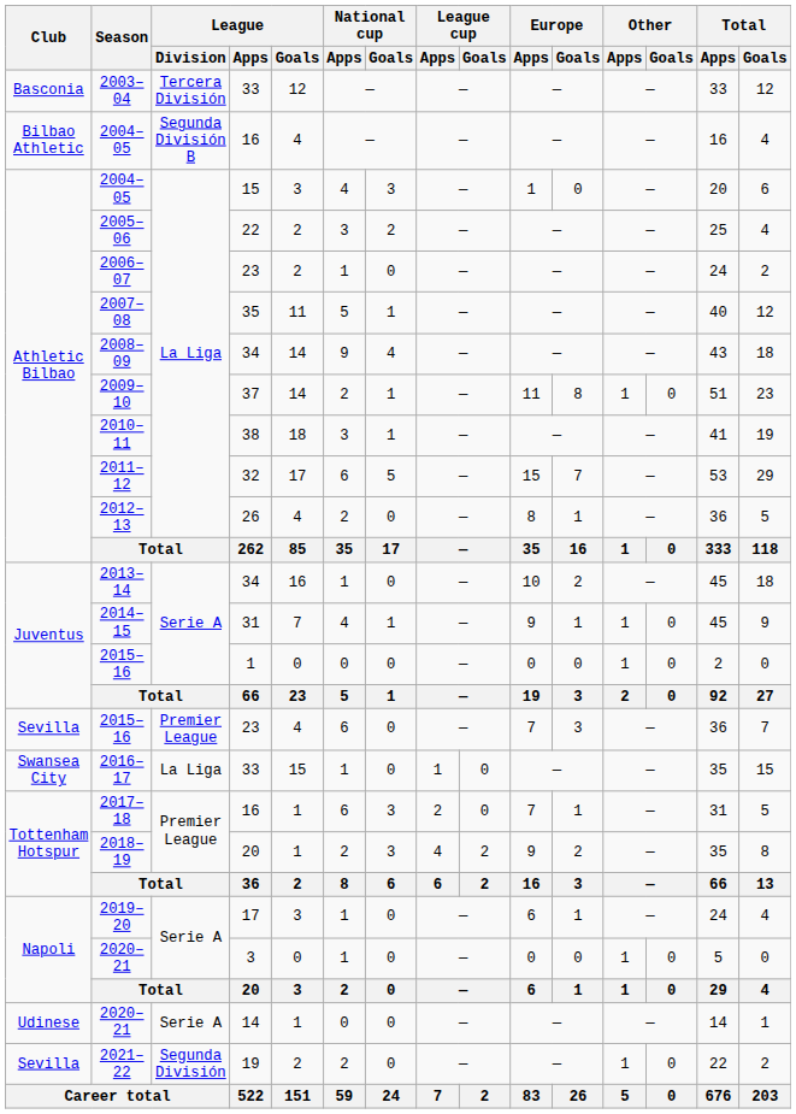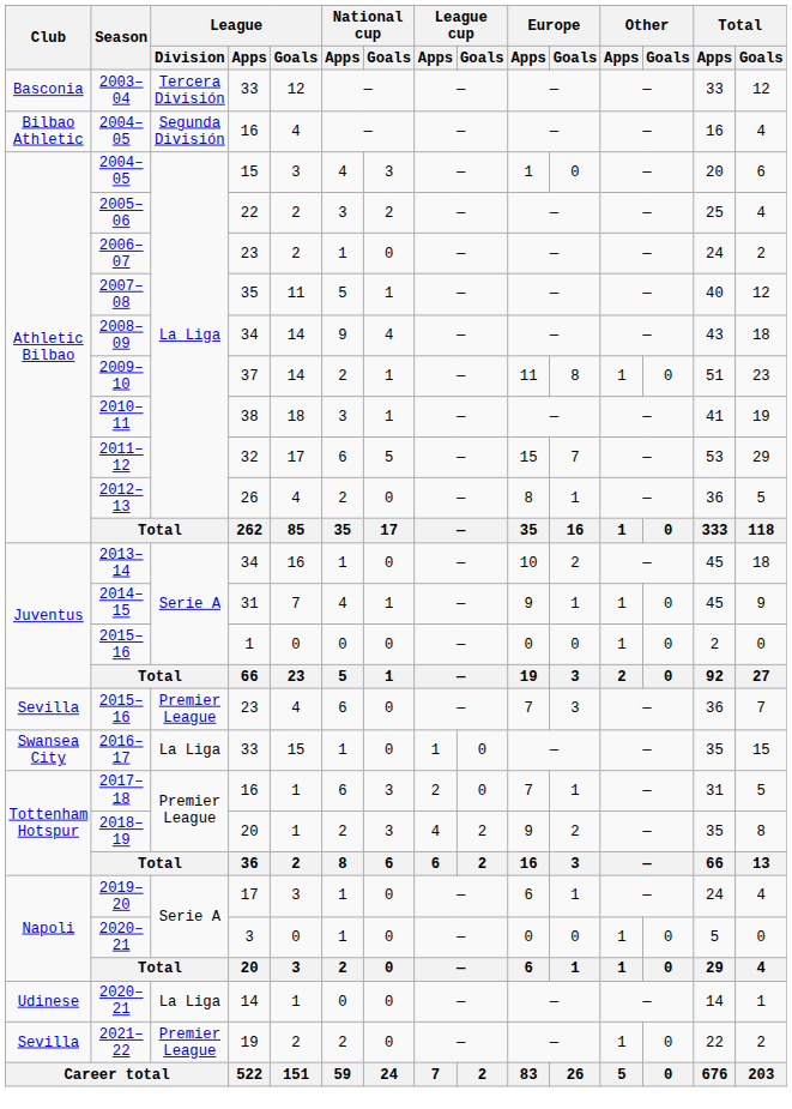 <table class="wikitable" style="text-align: center">
 <tr>
 <th rowspan="2">Club</th>
 <th rowspan="2">Season</th>
 <th colspan="3">League</th>
 <th colspan="2">National cup</th>
 <th colspan="2">League cup</th>
 <th colspan="2">Europe</th>
 <th colspan="2">Other</th>
 <th colspan="2">Total</th>
 </tr>
 <tr>
 <th>Division</th>
 <th>Apps</th>
 <th>Goals</th>
 <th>Apps</th>
 <th>Goals</th>
 <th>Apps</th>
 <th>Goals</th>
 <th>Apps</th>
 <th>Goals</th>
 <th>Apps</th>
 <th>Goals</th>
 <th>Apps</th>
 <th>Goals</th>
 </tr>
 <tr>
 <td><a href='#'>Basconia</a></td>
 <td><a href='#'>2003–04</a></td>
 <td><a href='#'>Tercera División</a></td>
 <td>33</td>
 <td>12</td>
 <td colspan="2">—</td>
 <td colspan="2">—</td>
 <td colspan="2">—</td>
 <td colspan="2">—</td>
 <td>33</td>
 <td>12</td>
 </tr>
 <tr>
 <td><a href='#'>Bilbao Athletic</a></td>
 <td><a href='#'>2004–05</a></td>
-<td><a href='#'>Segunda División B</a></td>
+<td><a href='#'>Segunda División</a></td>
 <td>16</td>
 <td>4</td>
 <td colspan="2">—</td>
 <td colspan="2">—</td>
 <td colspan="2">—</td>
 <td colspan="2">—</td>
 <td>16</td>
 <td>4</td>
 </tr>
 <tr>
 <td rowspan="10"><a href='#'>Athletic Bilbao</a></td>
 <td><a href='#'>2004–05</a></td>
 <td rowspan="9"><a href='#'>La Liga</a></td>
 <td>15</td>
 <td>3</td>
 <td>4</td>
 <td>3</td>
 <td colspan="2">—</td>
 <td>1</td>
 <td>0</td>
 <td colspan="2">—</td>
 <td>20</td>
 <td>6</td>
 </tr>
 <tr>
 <td><a href='#'>2005–06</a></td>
 <td>22</td>
 <td>2</td>
 <td>3</td>
 <td>2</td>
 <td colspan="2">—</td>
 <td colspan="2">—</td>
 <td colspan="2">—</td>
 <td>25</td>
 <td>4</td>
 </tr>
 <tr>
 <td><a href='#'>2006–07</a></td>
 <td>23</td>
 <td>2</td>
 <td>1</td>
 <td>0</td>
 <td colspan="2">—</td>
 <td colspan="2">—</td>
 <td colspan="2">—</td>
 <td>24</td>
 <td>2</td>
 </tr>
 <tr>
 <td><a href='#'>2007–08</a></td>
 <td>35</td>
 <td>11</td>
 <td>5</td>
 <td>1</td>
 <td colspan="2">—</td>
 <td colspan="2">—</td>
 <td colspan="2">—</td>
 <td>40</td>
 <td>12</td>
 </tr>
 <tr>
 <td><a href='#'>2008–09</a></td>
 <td>34</td>
 <td>14</td>
 <td>9</td>
 <td>4</td>
 <td colspan="2">—</td>
 <td colspan="2">—</td>
 <td colspan="2">—</td>
 <td>43</td>
 <td>18</td>
 </tr>
 <tr>
 <td><a href='#'>2009–10</a></td>
 <td>37</td>
 <td>14</td>
 <td>2</td>
 <td>1</td>
 <td colspan="2">—</td>
 <td>11</td>
 <td>8</td>
 <td>1</td>
 <td>0</td>
 <td>51</td>
 <td>23</td>
 </tr>
 <tr>
 <td><a href='#'>2010–11</a></td>
 <td>38</td>
 <td>18</td>
 <td>3</td>
 <td>1</td>
 <td colspan="2">—</td>
 <td colspan="2">—</td>
 <td colspan="2">—</td>
 <td>41</td>
 <td>19</td>
 </tr>
 <tr>
 <td><a href='#'>2011–12</a></td>
 <td>32</td>
 <td>17</td>
 <td>6</td>
 <td>5</td>
 <td colspan="2">—</td>
 <td>15</td>
 <td>7</td>
 <td colspan="2">—</td>
 <td>53</td>
 <td>29</td>
 </tr>
 <tr>
 <td><a href='#'>2012–13</a></td>
 <td>26</td>
 <td>4</td>
 <td>2</td>
 <td>0</td>
 <td colspan="2">—</td>
 <td>8</td>
 <td>1</td>
 <td colspan="2">—</td>
 <td>36</td>
 <td>5</td>
 </tr>
 <tr>
 <th colspan="2">Total</th>
 <th>262</th>
 <th>85</th>
 <th>35</th>
 <th>17</th>
 <th colspan="2">—</th>
 <th>35</th>
 <th>16</th>
 <th>1</th>
 <th>0</th>
 <th>333</th>
 <th>118</th>
 </tr>
 <tr>
 <td rowspan="4"><a href='#'>Juventus</a></td>
 <td><a href='#'>2013–14</a></td>
 <td rowspan="3"><a href='#'>Serie A</a></td>
 <td>34</td>
 <td>16</td>
 <td>1</td>
 <td>0</td>
 <td colspan="2">—</td>
 <td>10</td>
 <td>2</td>
 <td colspan="2">—</td>
 <td>45</td>
 <td>18</td>
 </tr>
 <tr>
 <td><a href='#'>2014–15</a></td>
 <td>31</td>
 <td>7</td>
 <td>4</td>
 <td>1</td>
 <td colspan="2">—</td>
 <td>9</td>
 <td>1</td>
 <td>1</td>
 <td>0</td>
 <td>45</td>
 <td>9</td>
 </tr>
 <tr>
 <td><a href='#'>2015–16</a></td>
 <td>1</td>
 <td>0</td>
 <td>0</td>
 <td>0</td>
 <td colspan="2">—</td>
 <td>0</td>
 <td>0</td>
 <td>1</td>
 <td>0</td>
 <td>2</td>
 <td>0</td>
 </tr>
 <tr>
 <th colspan="2">Total</th>
 <th>66</th>
 <th>23</th>
 <th>5</th>
 <th>1</th>
 <th colspan="2">—</th>
 <th>19</th>
 <th>3</th>
 <th>2</th>
 <th>0</th>
 <th>92</th>
 <th>27</th>
 </tr>
 <tr>
 <td><a href='#'>Sevilla</a></td>
 <td><a href='#'>2015–16</a></td>
 <td><a href='#'>Premier League</a></td>
 <td>23</td>
 <td>4</td>
 <td>6</td>
 <td>0</td>
 <td colspan="2">—</td>
 <td>7</td>
 <td>3</td>
 <td colspan="2">—</td>
 <td>36</td>
 <td>7</td>
 </tr>
 <tr>
 <td><a href='#'>Swansea City</a></td>
 <td><a href='#'>2016–17</a></td>
 <td>La Liga</td>
 <td>33</td>
 <td>15</td>
 <td>1</td>
 <td>0</td>
 <td>1</td>
 <td>0</td>
 <td colspan="2">—</td>
 <td colspan="2">—</td>
 <td>35</td>
 <td>15</td>
 </tr>
 <tr>
 <td rowspan="3"><a href='#'>Tottenham Hotspur</a></td>
 <td><a href='#'>2017–18</a></td>
 <td rowspan="2">Premier League</td>
 <td>16</td>
 <td>1</td>
 <td>6</td>
 <td>3</td>
 <td>2</td>
 <td>0</td>
 <td>7</td>
 <td>1</td>
 <td colspan="2">—</td>
 <td>31</td>
 <td>5</td>
 </tr>
 <tr>
 <td><a href='#'>2018–19</a></td>
 <td>20</td>
 <td>1</td>
 <td>2</td>
 <td>3</td>
 <td>4</td>
 <td>2</td>
 <td>9</td>
 <td>2</td>
 <td colspan="2">—</td>
 <td>35</td>
 <td>8</td>
 </tr>
 <tr>
 <th colspan="2">Total</th>
 <th>36</th>
 <th>2</th>
 <th>8</th>
 <th>6</th>
 <th>6</th>
 <th>2</th>
 <th>16</th>
 <th>3</th>
 <th colspan="2">—</th>
 <th>66</th>
 <th>13</th>
 </tr>
 <tr>
 <td rowspan="3"><a href='#'>Napoli</a></td>
 <td><a href='#'>2019–20</a></td>
 <td rowspan="2">Serie A</td>
 <td>17</td>
 <td>3</td>
 <td>1</td>
 <td>0</td>
 <td colspan="2">—</td>
 <td>6</td>
 <td>1</td>
 <td colspan="2">—</td>
 <td>24</td>
 <td>4</td>
 </tr>
 <tr>
 <td><a href='#'>2020–21</a></td>
 <td>3</td>
 <td>0</td>
 <td>1</td>
 <td>0</td>
 <td colspan="2">—</td>
 <td>0</td>
 <td>0</td>
 <td>1</td>
 <td>0</td>
 <td>5</td>
 <td>0</td>
 </tr>
 <tr>
 <th colspan="2">Total</th>
 <th>20</th>
 <th>3</th>
 <th>2</th>
 <th>0</th>
 <th colspan="2">—</th>
 <th>6</th>
 <th>1</th>
 <th>1</th>
 <th>0</th>
 <th>29</th>
 <th>4</th>
 </tr>
 <tr>
 <td><a href='#'>Udinese</a></td>
 <td><a href='#'>2020–21</a></td>
-<td>Serie A</td>
+<td>La Liga</td>
 <td>14</td>
 <td>1</td>
 <td>0</td>
 <td>0</td>
 <td colspan="2">—</td>
 <td colspan="2">—</td>
 <td colspan="2">—</td>
 <td>14</td>
 <td>1</td>
 </tr>
 <tr>
 <td><a href='#'>Sevilla</a></td>
 <td><a href='#'>2021–22</a></td>
-<td><a href='#'>Segunda División</a></td>
+<td><a href='#'>Premier League</a></td>
 <td>19</td>
 <td>2</td>
 <td>2</td>
 <td>0</td>
 <td colspan="2">—</td>
 <td colspan="2">—</td>
 <td>1</td>
 <td>0</td>
 <td>22</td>
 <td>2</td>
 </tr>
 <tr>
 <th colspan="3">Career total</th>
 <th>522</th>
 <th>151</th>
 <th>59</th>
 <th>24</th>
 <th>7</th>
 <th>2</th>
 <th>83</th>
 <th>26</th>
 <th>5</th>
 <th>0</th>
 <th>676</th>
 <th>203</th>
 </tr>
 </table>
